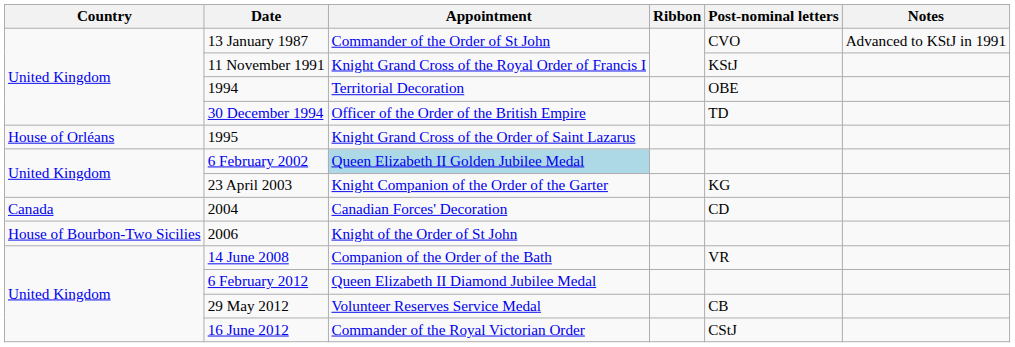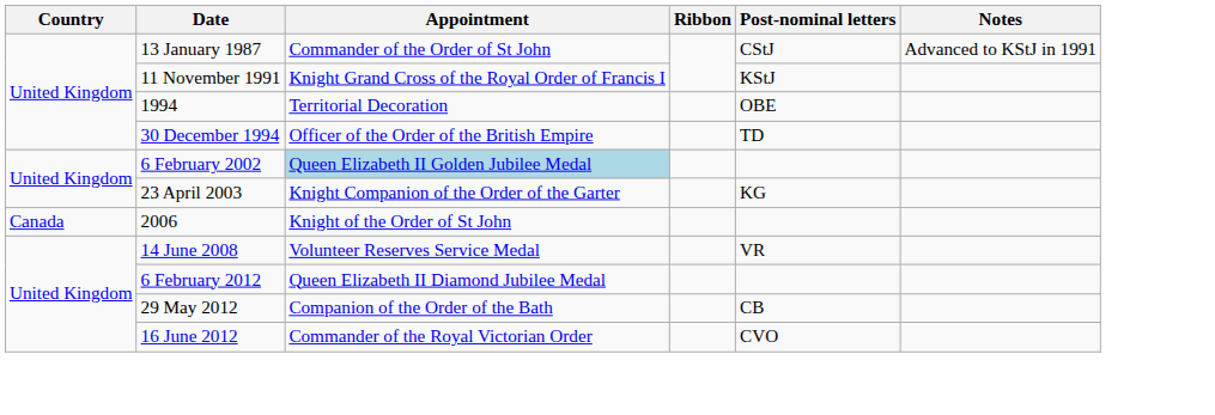 <table class="wikitable sortable">
 <tr>
 <th>Country</th>
 <th>Date</th>
 <th>Appointment</th>
 <th>Ribbon</th>
 <th>Post-nominal letters</th>
 <th>Notes</th>
 </tr>
 <tr>
 <td rowspan="4"><a href='#'>United Kingdom</a></td>
 <td>13 January 1987</td>
 <td><a href='#'>Commander of the Order of St John</a></td>
 <td rowspan="2"></td>
-<td>CVO</td>
+<td>CStJ</td>
 <td> Advanced to KStJ in 1991</td>
 </tr>
 <tr>
 <td>11 November 1991</td>
 <td><a href='#'>Knight Grand Cross of the Royal Order of Francis I</a></td>
 <td>KStJ</td>
 <td></td>
 </tr>
 <tr>
 <td>1994</td>
 <td><a href='#'>Territorial Decoration</a></td>
 <td></td>
 <td>OBE</td>
 <td></td>
 </tr>
 <tr>
 <td><a href='#'>30 December 1994</a></td>
 <td><a href='#'>Officer of the Order of the British Empire</a></td>
 <td></td>
 <td>TD</td>
 <td></td>
 </tr>
 <tr>
-<td><a href='#'>House of Orléans</a></td>
-<td>1995</td>
-<td><a href='#'>Knight Grand Cross of the Order of Saint Lazarus</a></td>
-<td></td>
-<td></td>
-<td></td>
-</tr>
-<tr>
 <td rowspan="2"><a href='#'>United Kingdom</a></td>
 <td><a href='#'>6 February 2002</a></td>
 <td style="background: lightblue;"><a href='#'>Queen Elizabeth II Golden Jubilee Medal</a></td>
 <td></td>
 <td></td>
 <td></td>
 </tr>
 <tr>
 <td>23 April 2003</td>
 <td><a href='#'>Knight Companion of the Order of the Garter</a></td>
 <td></td>
 <td>KG</td>
 <td></td>
 </tr>
 <tr>
 <td><a href='#'>Canada</a></td>
-<td>2004</td>
-<td><a href='#'>Canadian Forces' Decoration</a></td>
-<td></td>
-<td>CD</td>
-<td></td>
-</tr>
-<tr>
-<td><a href='#'>House of Bourbon-Two Sicilies</a></td>
 <td>2006</td>
 <td><a href='#'>Knight of the Order of St John</a></td>
 <td></td>
 <td></td>
 <td></td>
 </tr>
 <tr>
 <td rowspan="4"><a href='#'>United Kingdom</a></td>
 <td><a href='#'>14 June 2008</a></td>
-<td><a href='#'>Companion of the Order of the Bath</a></td>
+<td><a href='#'>Volunteer Reserves Service Medal</a></td>
 <td></td>
 <td>VR</td>
 <td></td>
 </tr>
 <tr>
 <td><a href='#'>6 February 2012</a></td>
 <td><a href='#'>Queen Elizabeth II Diamond Jubilee Medal</a></td>
 <td></td>
 <td></td>
 <td></td>
 </tr>
 <tr>
 <td>29 May 2012</td>
-<td><a href='#'>Volunteer Reserves Service Medal</a></td>
+<td><a href='#'>Companion of the Order of the Bath</a></td>
 <td></td>
 <td>CB</td>
 <td></td>
 </tr>
 <tr>
 <td><a href='#'>16 June 2012</a></td>
 <td><a href='#'>Commander of the Royal Victorian Order</a></td>
 <td></td>
-<td>CStJ</td>
+<td>CVO</td>
 <td></td>
 </tr>
 </table>
